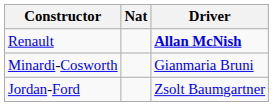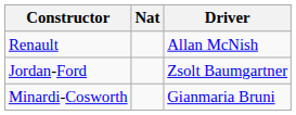 <table class="wikitable" style="font-size: 95%">
 <tr>
 <th>Constructor</th>
 <th>Nat</th>
 <th>Driver</th>
 </tr>
 <tr>
 <td><a href='#'>Renault</a></td>
 <td></td>
-<td><strong><a href='#'>Allan McNish</a></strong></td>
+<td><a href='#'>Allan McNish</a></td>
+</tr>
+<tr>
+<td><a href='#'>Jordan</a>-<a href='#'>Ford</a></td>
+<td></td>
+<td><a href='#'>Zsolt Baumgartner</a></td>
 </tr>
 <tr>
 <td><a href='#'>Minardi</a>-<a href='#'>Cosworth</a></td>
 <td></td>
 <td><a href='#'>Gianmaria Bruni</a></td>
 </tr>
-<tr>
-<td><a href='#'>Jordan</a>-<a href='#'>Ford</a></td>
-<td></td>
-<td><a href='#'>Zsolt Baumgartner</a></td>
-</tr>
 </table>
